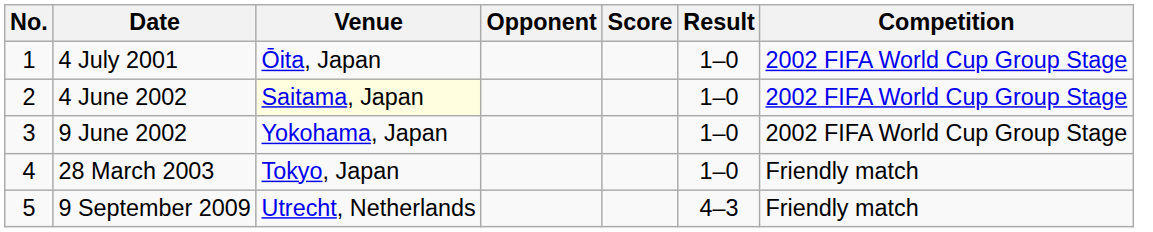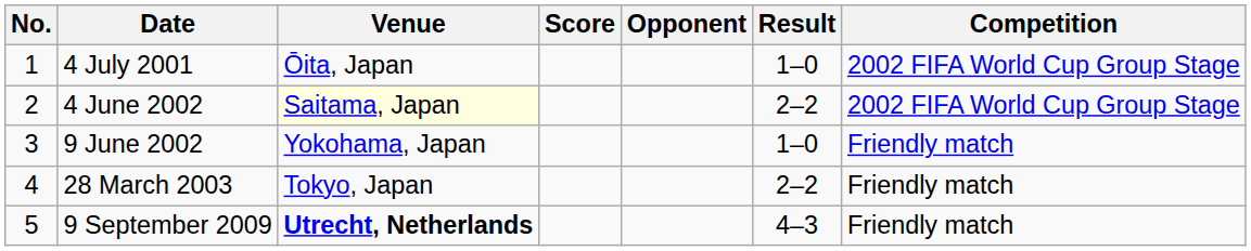 <table class="wikitable sortable">
 <tr>
 <th scope="col">No.</th>
 <th scope="col">Date</th>
 <th scope="col">Venue</th>
+<th scope="col">Score</th>
 <th scope="col">Opponent</th>
-<th scope="col">Score</th>
 <th scope="col">Result</th>
 <th scope="col">Competition</th>
 </tr>
 <tr>
 <td align="center">1</td>
 <td>4 July 2001</td>
 <td><a href='#'>Ōita</a>, Japan</td>
 <td></td>
 <td></td>
 <td align="center">1–0</td>
 <td><a href='#'>2002 FIFA World Cup Group Stage</a></td>
 </tr>
 <tr>
 <td align="center">2</td>
 <td>4 June 2002</td>
 <td style="background: lightyellow;"><a href='#'>Saitama</a>, Japan</td>
 <td></td>
 <td></td>
-<td align="center">1–0</td>
+<td align="center">2–2</td>
 <td><a href='#'>2002 FIFA World Cup Group Stage</a></td>
 </tr>
 <tr>
 <td align="center">3</td>
 <td>9 June 2002</td>
 <td><a href='#'>Yokohama</a>, Japan</td>
 <td></td>
 <td></td>
 <td align="center">1–0</td>
-<td>2002 FIFA World Cup Group Stage</td>
+<td><a href='#'>Friendly match</a></td>
 </tr>
 <tr>
 <td align="center">4</td>
 <td>28 March 2003</td>
 <td><a href='#'>Tokyo</a>, Japan</td>
 <td></td>
 <td></td>
-<td align="center">1–0</td>
+<td align="center">2–2</td>
 <td>Friendly match</td>
 </tr>
 <tr>
 <td align="center">5</td>
 <td>9 September 2009</td>
-<td><a href='#'>Utrecht</a>, Netherlands</td>
+<td><strong><a href='#'>Utrecht</a>, Netherlands</strong></td>
 <td></td>
 <td></td>
 <td align="center">4–3</td>
 <td>Friendly match</td>
 </tr>
 </table>
